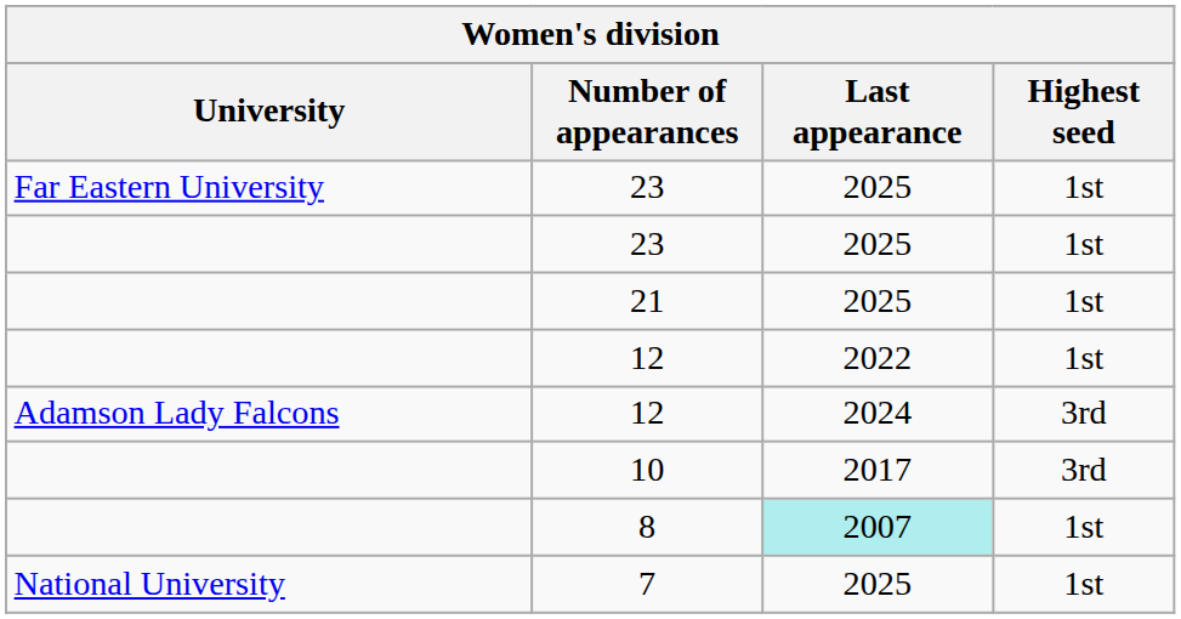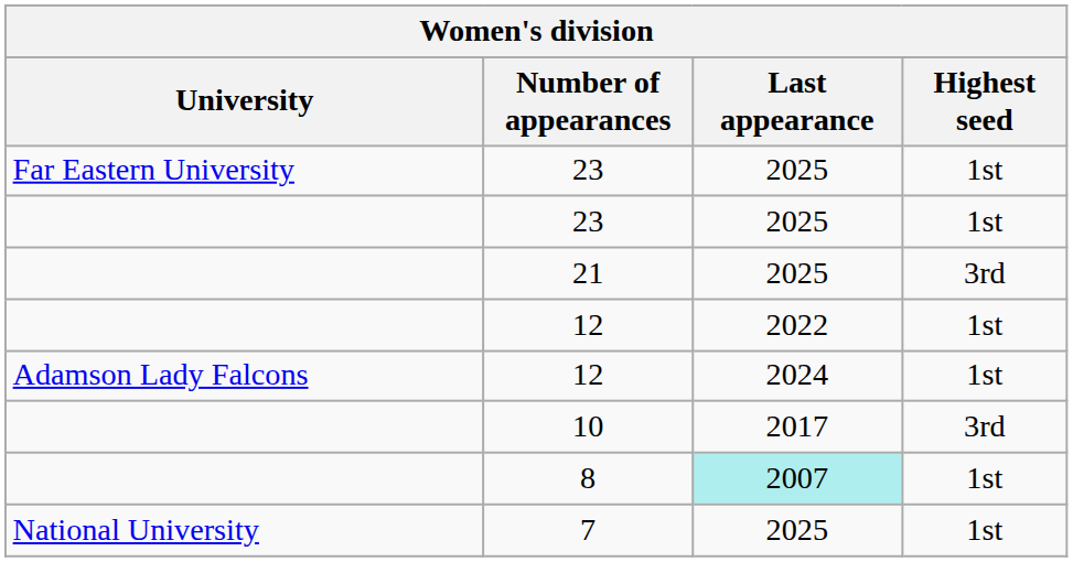 <table class="wikitable" style="font-size:90%; text-align:center;">
 <tr>
 <th colspan=4>Women's division</th>
 </tr>
 <tr>
 <th width=45%>University</th>
 <th width=90px>Number of<br>appearances</th>
 <th width=90px>Last<br>appearance</th>
 <th width=70px>Highest<br>seed</th>
 </tr>
 <tr>
 <td align="left"> <a href='#'>Far Eastern University</a></td>
 <td>23</td>
 <td>2025</td>
 <td>1st</td>
 </tr>
 <tr>
 <td align="left"></td>
 <td>23</td>
 <td>2025</td>
 <td>1st</td>
 </tr>
 <tr>
 <td align="left"></td>
 <td>21</td>
 <td>2025</td>
-<td>1st</td>
+<td>3rd</td>
 </tr>
 <tr>
 <td align="left"></td>
 <td>12</td>
 <td>2022</td>
 <td>1st</td>
 </tr>
 <tr>
 <td align="left"> <a href='#'>Adamson Lady Falcons</a></td>
 <td>12</td>
 <td>2024</td>
-<td>3rd</td>
+<td>1st</td>
 </tr>
 <tr>
 <td align="left"></td>
 <td>10</td>
 <td>2017</td>
 <td>3rd</td>
 </tr>
 <tr>
 <td align="left"></td>
 <td>8</td>
 <td style="background: paleturquoise;">2007</td>
 <td>1st</td>
 </tr>
 <tr>
 <td align="left"> <a href='#'>National University</a></td>
 <td>7</td>
 <td>2025</td>
 <td>1st</td>
 </tr>
 </table>
